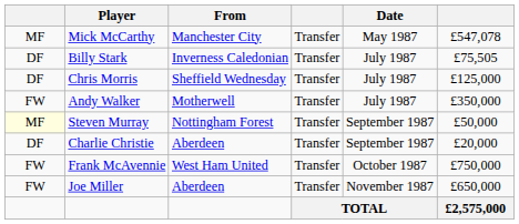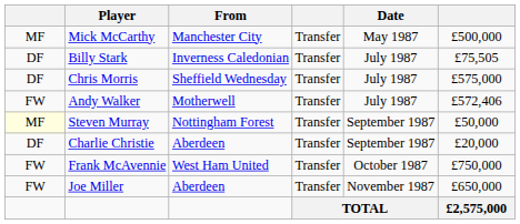 <table class="wikitable sortable" style="text-align:center;">
 <tr>
 <th style="width:64px;"></th>
 <th>Player</th>
 <th>From</th>
 <th></th>
 <th>Date</th>
 <th style="width:84px;"></th>
 </tr>
 <tr>
 <td>MF</td>
 <td align="left"> <a href='#'>Mick McCarthy</a></td>
 <td style="text-align:left"> <a href='#'>Manchester City</a></td>
 <td>Transfer</td>
 <td>May 1987</td>
-<td>£547,078</td>
+<td>£500,000</td>
 </tr>
 <tr>
 <td>DF</td>
 <td align="left"> <a href='#'>Billy Stark</a></td>
 <td style="text-align:left"> <a href='#'>Inverness Caledonian</a></td>
 <td>Transfer</td>
 <td>July 1987</td>
 <td>£75,505</td>
 </tr>
 <tr>
 <td>DF</td>
 <td align="left"> <a href='#'>Chris Morris</a></td>
 <td style="text-align:left"> <a href='#'>Sheffield Wednesday</a></td>
 <td>Transfer</td>
 <td>July 1987</td>
-<td>£125,000</td>
+<td>£575,000</td>
 </tr>
 <tr>
 <td>FW</td>
 <td align="left"> <a href='#'>Andy Walker</a></td>
 <td style="text-align:left"> <a href='#'>Motherwell</a></td>
 <td>Transfer</td>
 <td>July 1987</td>
-<td>£350,000</td>
+<td>£572,406</td>
 </tr>
 <tr>
 <td style="background: lightyellow;">MF</td>
 <td align="left"> <a href='#'>Steven Murray</a></td>
 <td style="text-align:left"> <a href='#'>Nottingham Forest</a></td>
 <td>Transfer</td>
 <td>September 1987</td>
 <td>£50,000</td>
 </tr>
 <tr>
 <td>DF</td>
 <td align="left"> <a href='#'>Charlie Christie</a></td>
 <td style="text-align:left"> <a href='#'>Aberdeen</a></td>
 <td>Transfer</td>
 <td>September 1987</td>
 <td>£20,000</td>
 </tr>
 <tr>
 <td>FW</td>
 <td align="left"> <a href='#'>Frank McAvennie</a></td>
 <td style="text-align:left"> <a href='#'>West Ham United</a></td>
 <td>Transfer</td>
 <td>October 1987</td>
 <td>£750,000</td>
 </tr>
 <tr>
 <td>FW</td>
 <td align="left"> <a href='#'>Joe Miller</a></td>
 <td style="text-align:left"> <a href='#'>Aberdeen</a></td>
 <td>Transfer</td>
 <td>November 1987</td>
 <td>£650,000</td>
 </tr>
 <tr>
 <td></td>
 <td></td>
 <td></td>
 <th colspan="2"><strong>TOTAL</strong></th>
 <th><strong>£2,575,000</strong></th>
 </tr>
 </table>
